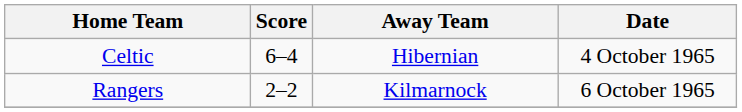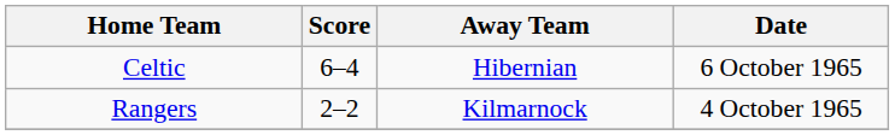 <table class="wikitable" style="text-align:center;">
 <tr>
 <th width=175>Home Team</th>
 <th width=20>Score</th>
 <th width=175>Away Team</th>
 <th width= 125>Date</th>
 </tr>
 <tr>
 <td><a href='#'>Celtic</a></td>
 <td>6–4</td>
 <td><a href='#'>Hibernian</a></td>
-<td>4 October 1965</td>
+<td>6 October 1965</td>
 </tr>
 <tr>
 <td><a href='#'>Rangers</a></td>
 <td>2–2</td>
 <td><a href='#'>Kilmarnock</a></td>
-<td>6 October 1965</td>
+<td>4 October 1965</td>
 </tr>
 <tr>
 </tr>
 </table>
